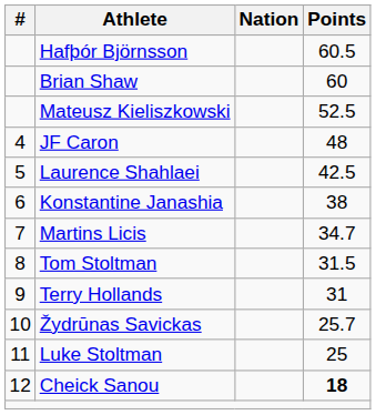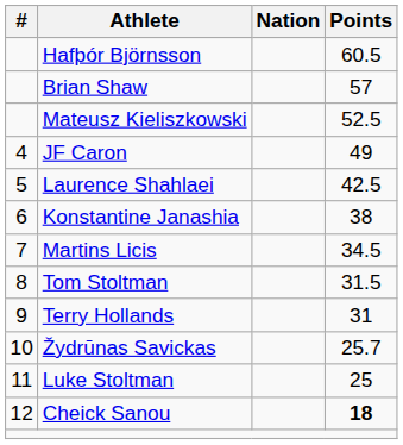 <table class="wikitable" style="text-align:center">
 <tr>
 <th scope="col" style="width: 10px;">#</th>
 <th scope="col">Athlete</th>
 <th scope="col">Nation</th>
 <th scope="col" style="width: 10px;">Points</th>
 </tr>
 <tr>
 <td></td>
 <td align=left><a href='#'>Hafþór Björnsson</a></td>
 <td align=left></td>
 <td>60.5</td>
 </tr>
 <tr>
 <td></td>
 <td align=left><a href='#'>Brian Shaw</a></td>
 <td align=left></td>
-<td>60</td>
+<td>57</td>
 </tr>
 <tr>
 <td></td>
 <td align=left><a href='#'>Mateusz Kieliszkowski</a></td>
 <td align=left></td>
 <td>52.5</td>
 </tr>
 <tr>
 <td>4</td>
 <td align=left><a href='#'>JF Caron</a></td>
 <td align=left></td>
-<td>48</td>
+<td>49</td>
 </tr>
 <tr>
 <td>5</td>
 <td align=left><a href='#'>Laurence Shahlaei</a></td>
 <td align=left></td>
 <td>42.5</td>
 </tr>
 <tr>
 <td>6</td>
 <td align=left><a href='#'>Konstantine Janashia</a></td>
 <td align=left></td>
 <td>38</td>
 </tr>
 <tr>
 <td>7</td>
 <td align=left><a href='#'>Martins Licis</a></td>
 <td align=left></td>
-<td>34.7</td>
+<td>34.5</td>
 </tr>
 <tr>
 <td>8</td>
 <td align=left><a href='#'>Tom Stoltman</a></td>
 <td align=left></td>
 <td>31.5</td>
 </tr>
 <tr>
 <td>9</td>
 <td align=left><a href='#'>Terry Hollands</a></td>
 <td align=left></td>
 <td>31</td>
 </tr>
 <tr>
 <td>10</td>
 <td align=left><a href='#'>Žydrūnas Savickas</a></td>
 <td align=left></td>
 <td>25.7</td>
 </tr>
 <tr>
 <td>11</td>
 <td align=left><a href='#'>Luke Stoltman</a></td>
 <td align=left></td>
 <td>25</td>
 </tr>
 <tr>
 <td>12</td>
 <td align=left><a href='#'>Cheick Sanou</a></td>
 <td align=left></td>
 <td><strong>18</strong></td>
 </tr>
 <tr class="sortbottom">
 <td colspan="4"></td>
 </tr>
 </table>
